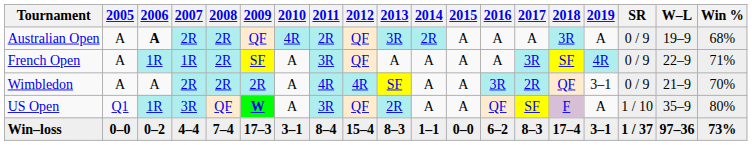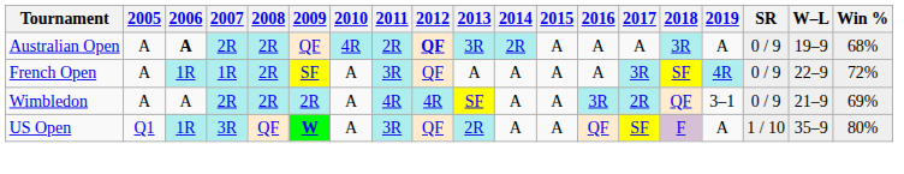 <table class="wikitable nowrap" style=text-align:center;font-size:97%>
 <tr>
 <th>Tournament</th>
 <th><a href='#'>2005</a></th>
 <th><a href='#'>2006</a></th>
 <th><a href='#'>2007</a></th>
 <th><a href='#'>2008</a></th>
 <th><a href='#'>2009</a></th>
 <th><a href='#'>2010</a></th>
 <th><a href='#'>2011</a></th>
 <th><a href='#'>2012</a></th>
 <th><a href='#'>2013</a></th>
 <th><a href='#'>2014</a></th>
 <th><a href='#'>2015</a></th>
 <th><a href='#'>2016</a></th>
 <th><a href='#'>2017</a></th>
 <th><a href='#'>2018</a></th>
 <th><a href='#'>2019</a></th>
 <th>SR</th>
 <th>W–L</th>
 <th>Win %</th>
 </tr>
 <tr>
 <td align=left><a href='#'>Australian Open</a></td>
 <td>A</td>
 <td><strong>A</strong></td>
 <td bgcolor=afeeee><a href='#'>2R</a></td>
 <td bgcolor=afeeee><a href='#'>2R</a></td>
 <td bgcolor=ffebcd><a href='#'>QF</a></td>
 <td bgcolor=afeeee><a href='#'>4R</a></td>
 <td bgcolor=afeeee><a href='#'>2R</a></td>
-<td bgcolor=ffebcd><a href='#'>QF</a></td>
+<td bgcolor=ffebcd><strong><a href='#'>QF</a></strong></td>
 <td bgcolor=afeeee><a href='#'>3R</a></td>
 <td bgcolor=afeeee><a href='#'>2R</a></td>
 <td>A</td>
 <td>A</td>
 <td>A</td>
 <td bgcolor=afeeee><a href='#'>3R</a></td>
 <td>A</td>
 <td bgcolor=efefef>0 / 9</td>
 <td bgcolor=efefef>19–9</td>
 <td bgcolor=efefef>68%</td>
 </tr>
 <tr>
 <td align=left><a href='#'>French Open</a></td>
 <td>A</td>
 <td bgcolor=afeeee><a href='#'>1R</a></td>
 <td bgcolor=afeeee><a href='#'>1R</a></td>
 <td bgcolor=afeeee><a href='#'>2R</a></td>
 <td style="background:yellow;"><a href='#'>SF</a></td>
 <td>A</td>
 <td bgcolor=afeeee><a href='#'>3R</a></td>
 <td bgcolor=ffebcd><a href='#'>QF</a></td>
 <td>A</td>
 <td>A</td>
 <td>A</td>
 <td>A</td>
 <td bgcolor=afeeee><a href='#'>3R</a></td>
 <td bgcolor=yellow><a href='#'>SF</a></td>
 <td bgcolor=afeeee><a href='#'>4R</a></td>
 <td bgcolor=efefef>0 / 9</td>
 <td bgcolor=efefef>22–9</td>
-<td bgcolor=efefef>71%</td>
+<td bgcolor=efefef>72%</td>
 </tr>
 <tr>
 <td align=left><a href='#'>Wimbledon</a></td>
 <td>A</td>
 <td>A</td>
 <td bgcolor=afeeee><a href='#'>2R</a></td>
 <td bgcolor=afeeee><a href='#'>2R</a></td>
 <td bgcolor=afeeee><a href='#'>2R</a></td>
 <td>A</td>
 <td bgcolor=afeeee><a href='#'>4R</a></td>
 <td bgcolor=afeeee><a href='#'>4R</a></td>
 <td style="background:yellow;"><a href='#'>SF</a></td>
 <td>A</td>
 <td>A</td>
 <td bgcolor=afeeee><a href='#'>3R</a></td>
 <td bgcolor=afeeee><a href='#'>2R</a></td>
 <td bgcolor=ffebcd><a href='#'>QF</a></td>
 <td>3–1</td>
 <td bgcolor=efefef>0 / 9</td>
 <td bgcolor=efefef>21–9</td>
-<td bgcolor=efefef>70%</td>
+<td bgcolor=efefef>69%</td>
 </tr>
 <tr>
 <td align=left><a href='#'>US Open</a></td>
 <td><a href='#'>Q1</a></td>
 <td bgcolor=afeeee><a href='#'>1R</a></td>
 <td bgcolor=afeeee><a href='#'>3R</a></td>
 <td bgcolor=ffebcd><a href='#'>QF</a></td>
 <td bgcolor=lime><a href='#'><strong>W</strong></a></td>
 <td>A</td>
 <td bgcolor=afeeee><a href='#'>3R</a></td>
 <td bgcolor=ffebcd><a href='#'>QF</a></td>
 <td bgcolor=afeeee><a href='#'>2R</a></td>
 <td>A</td>
 <td>A</td>
 <td bgcolor=ffebcd><a href='#'>QF</a></td>
 <td bgcolor=yellow><a href='#'>SF</a></td>
 <td bgcolor=thistle><a href='#'>F</a></td>
 <td>A</td>
 <td bgcolor=efefef>1 / 10</td>
 <td bgcolor=efefef>35–9</td>
 <td bgcolor=efefef>80%</td>
 </tr>
-<tr style="font-weight:bold; background:#efefef;">
-<td style=text-align:left>Win–loss</td>
-<td>0–0</td>
-<td>0–2</td>
-<td>4–4</td>
-<td>7–4</td>
-<td>17–3</td>
-<td>3–1</td>
-<td>8–4</td>
-<td>15–4</td>
-<td>8–3</td>
-<td>1–1</td>
-<td>0–0</td>
-<td>6–2</td>
-<td>8–3</td>
-<td>17–4</td>
-<td>3–1</td>
-<td>1 / 37</td>
-<td>97–36</td>
-<td>73%</td>
-</tr>
 </table>
